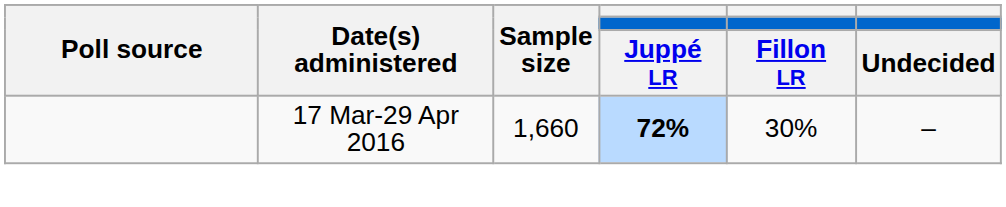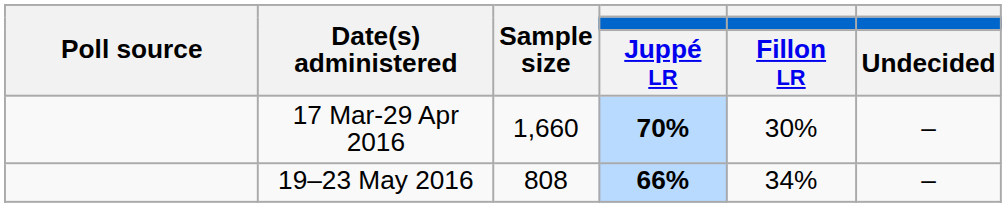 <table class="wikitable" style="text-align:center;font-size:85%;line-height:14px;">
 <tr bgcolor=lightgray>
 <th rowspan="3" style="width:125px;">Poll source</th>
 <th rowspan="3" style="width:115px;">Date(s)<br>administered</th>
 <th rowspan="3" style="width:40px;">Sample size</th>
 <th style="width:60px;"></th>
 <th style="width:60px;"></th>
 <th style="width:60px;"></th>
 </tr>
 <tr>
 <td bgcolor=#0066CC></td>
 <td bgcolor=#0066CC></td>
 <td bgcolor=#0066CC></td>
 </tr>
 <tr>
 <th><a href='#'>Juppé</a><br><small><a href='#'>LR</a></small></th>
 <th><a href='#'>Fillon</a><br><small><a href='#'>LR</a></small></th>
 <th>Undecided</th>
 </tr>
 <tr>
 <td></td>
 <td>17 Mar-29 Apr 2016</td>
 <td>1,660</td>
-<td bgcolor=B9DAFF><strong>72%</strong></td>
+<td bgcolor=B9DAFF><strong>70%</strong></td>
 <td>30%</td>
 <td>–</td>
 </tr>
+<tr>
+<td></td>
+<td>19–23 May 2016</td>
+<td>808</td>
+<td bgcolor=B9DAFF><strong>66%</strong></td>
+<td>34%</td>
+<td>–</td>
+</tr>
 </table>
